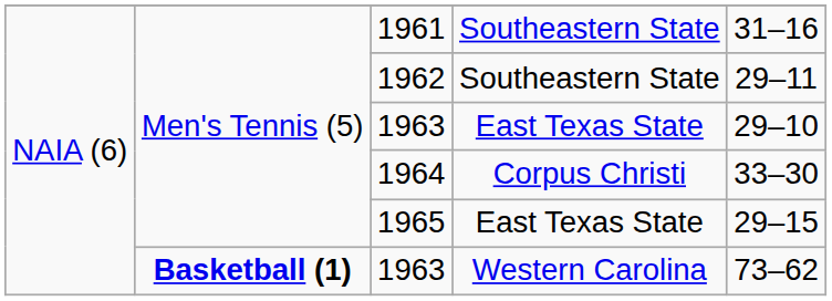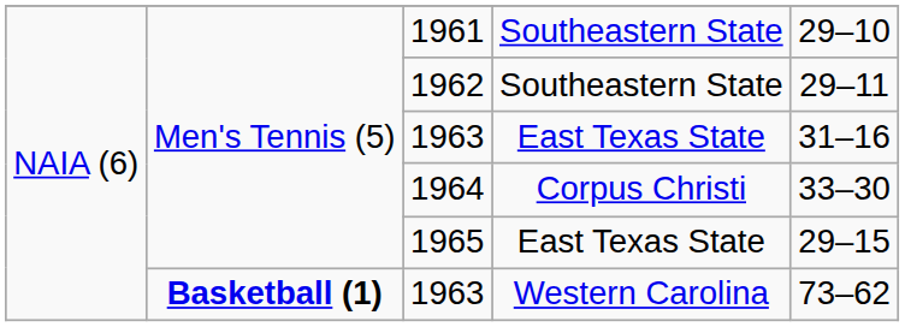 <table class="wikitable">
 <tr>
 </tr>
 <tr align="center">
 <td rowspan="6"><a href='#'>NAIA</a> (6)</td>
 <td rowspan="5"><a href='#'>Men's Tennis</a> (5)</td>
 <td>1961</td>
 <td><a href='#'>Southeastern State</a></td>
-<td>31–16</td>
+<td>29–10</td>
 </tr>
 <tr align="center">
 <td>1962</td>
 <td>Southeastern State</td>
 <td>29–11</td>
 </tr>
 <tr align="center">
 <td>1963</td>
 <td><a href='#'>East Texas State</a></td>
-<td>29–10</td>
+<td>31–16</td>
 </tr>
 <tr align="center">
 <td>1964</td>
 <td><a href='#'>Corpus Christi</a></td>
 <td>33–30</td>
 </tr>
 <tr align="center">
 <td>1965</td>
 <td>East Texas State</td>
 <td>29–15</td>
 </tr>
 <tr align="center">
 <td rowspan="1"><strong><a href='#'>Basketball</a> (1)</strong></td>
 <td>1963</td>
 <td><a href='#'>Western Carolina</a></td>
 <td>73–62</td>
 </tr>
 </table>
